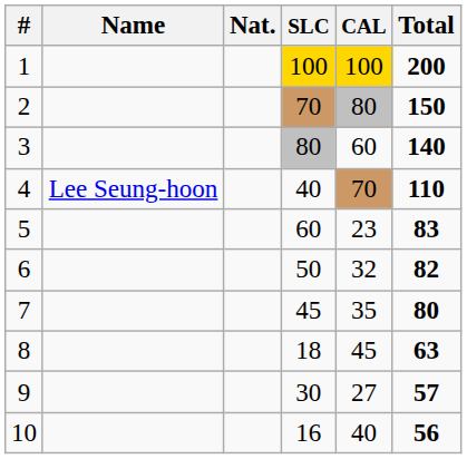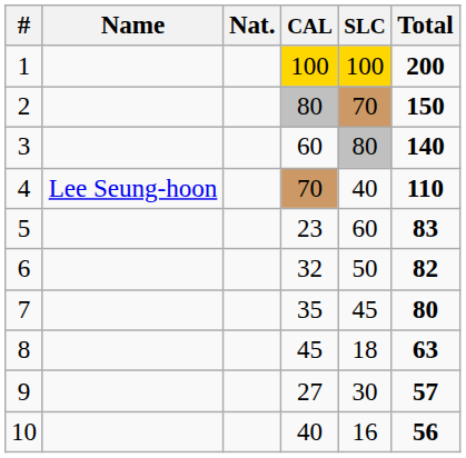 <table class="wikitable sortable" style="text-align:center;">
 <tr>
 <th>#</th>
 <th>Name</th>
 <th>Nat.</th>
+<th><small>CAL</small></th>
 <th><small>SLC</small></th>
-<th><small>CAL</small></th>
 <th>Total</th>
 </tr>
 <tr>
 <td>1</td>
 <td align=left></td>
 <td></td>
 <td bgcolor=gold>100</td>
 <td bgcolor=gold>100</td>
 <td><strong>200</strong></td>
 </tr>
 <tr>
 <td>2</td>
 <td align=left></td>
 <td></td>
+<td bgcolor=silver>80</td>
 <td bgcolor=cc9966>70</td>
-<td bgcolor=silver>80</td>
 <td><strong>150</strong></td>
 </tr>
 <tr>
 <td>3</td>
 <td align=left></td>
 <td></td>
+<td>60</td>
 <td bgcolor=silver>80</td>
-<td>60</td>
 <td><strong>140</strong></td>
 </tr>
 <tr>
 <td>4</td>
 <td align=left><a href='#'>Lee Seung-hoon</a></td>
 <td></td>
+<td bgcolor=cc9966>70</td>
 <td>40</td>
-<td bgcolor=cc9966>70</td>
 <td><strong>110</strong></td>
 </tr>
 <tr>
 <td>5</td>
 <td align=left></td>
 <td></td>
+<td>23</td>
 <td>60</td>
-<td>23</td>
 <td><strong>83</strong></td>
 </tr>
 <tr>
 <td>6</td>
 <td align=left></td>
 <td></td>
+<td>32</td>
 <td>50</td>
-<td>32</td>
 <td><strong>82</strong></td>
 </tr>
 <tr>
 <td>7</td>
 <td align=left></td>
 <td></td>
+<td>35</td>
 <td>45</td>
-<td>35</td>
 <td><strong>80</strong></td>
 </tr>
 <tr>
 <td>8</td>
 <td align=left></td>
 <td></td>
+<td>45</td>
 <td>18</td>
-<td>45</td>
 <td><strong>63</strong></td>
 </tr>
 <tr>
 <td>9</td>
 <td align=left></td>
 <td></td>
+<td>27</td>
 <td>30</td>
-<td>27</td>
 <td><strong>57</strong></td>
 </tr>
 <tr>
 <td>10</td>
 <td align=left></td>
 <td></td>
+<td>40</td>
 <td>16</td>
-<td>40</td>
 <td><strong>56</strong></td>
 </tr>
 </table>
